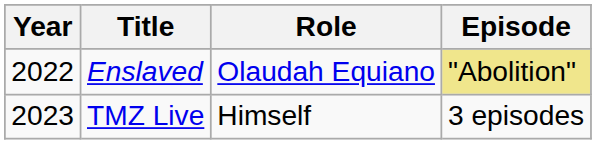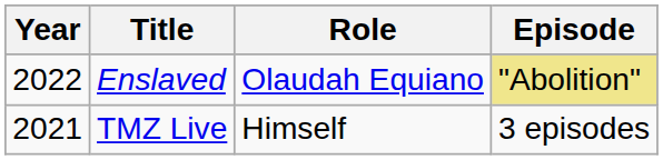 <table class="wikitable">
 <tr>
 <th>Year</th>
 <th>Title</th>
 <th>Role</th>
 <th>Episode</th>
 </tr>
 <tr>
 <td>2022</td>
 <td><a href='#'><em>Enslaved</em></a></td>
 <td><a href='#'>Olaudah Equiano</a></td>
 <td style="background: khaki;">"Abolition"</td>
 </tr>
 <tr>
-<td>2023</td>
+<td>2021</td>
 <td><a href='#'>TMZ Live</a></td>
 <td>Himself</td>
 <td>3 episodes</td>
 </tr>
 </table>
